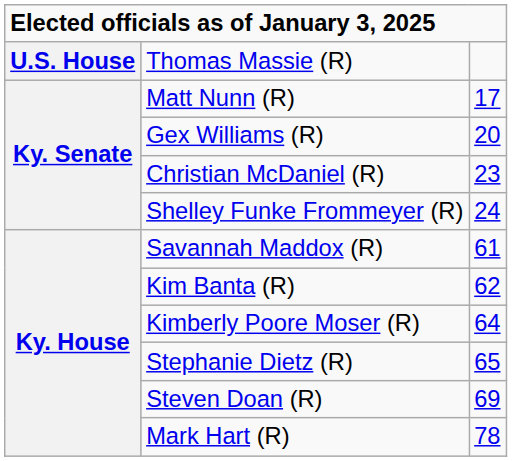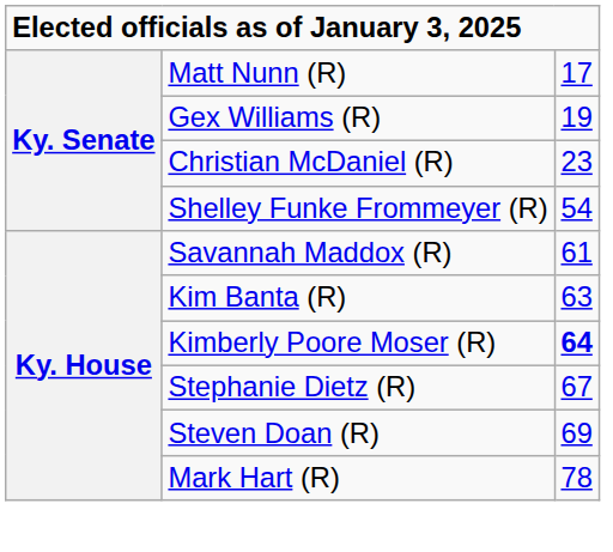 <table class=wikitable>
 <tr>
 <td colspan="3"><strong>Elected officials as of January 3, 2025</strong></td>
-</tr>
-<tr>
-<th scope=row><a href='#'>U.S. House</a></th>
-<td><a href='#'>Thomas Massie</a> (R)</td>
-<td></td>
 </tr>
 <tr>
 <th rowspan=4><a href='#'>Ky. Senate</a></th>
 <td><a href='#'>Matt Nunn</a> (R)</td>
 <td><a href='#'>17</a></td>
 </tr>
 <tr>
 <td><a href='#'>Gex Williams</a> (R)</td>
-<td><a href='#'>20</a></td>
+<td><a href='#'>19</a></td>
 </tr>
 <tr>
 <td><a href='#'>Christian McDaniel</a> (R)</td>
 <td><a href='#'>23</a></td>
 </tr>
 <tr>
 <td><a href='#'>Shelley Funke Frommeyer</a> (R)</td>
-<td><a href='#'>24</a></td>
+<td><a href='#'>54</a></td>
 </tr>
 <tr>
 <th rowspan=6><a href='#'>Ky. House</a></th>
 <td><a href='#'>Savannah Maddox</a> (R)</td>
 <td><a href='#'>61</a></td>
 </tr>
 <tr>
 <td><a href='#'>Kim Banta</a> (R)</td>
-<td><a href='#'>62</a></td>
+<td><a href='#'>63</a></td>
 </tr>
 <tr>
 <td><a href='#'>Kimberly Poore Moser</a> (R)</td>
-<td><a href='#'>64</a></td>
+<td><strong><a href='#'>64</a></strong></td>
 </tr>
 <tr>
 <td><a href='#'>Stephanie Dietz</a> (R)</td>
-<td><a href='#'>65</a></td>
+<td><a href='#'>67</a></td>
 </tr>
 <tr>
 <td><a href='#'>Steven Doan</a> (R)</td>
 <td><a href='#'>69</a></td>
 </tr>
 <tr>
 <td><a href='#'>Mark Hart</a> (R)</td>
 <td><a href='#'>78</a></td>
 </tr>
 </table>
